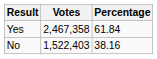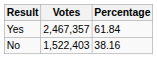 <table class="wikitable">
 <tr>
 <th>Result</th>
 <th>Votes</th>
 <th>Percentage</th>
 </tr>
 <tr>
 <td>Yes</td>
-<td>2,467,358</td>
+<td>2,467,357</td>
 <td>61.84</td>
 </tr>
 <tr>
 <td>No</td>
 <td>1,522,403</td>
 <td>38.16</td>
 </tr>
 </table>
